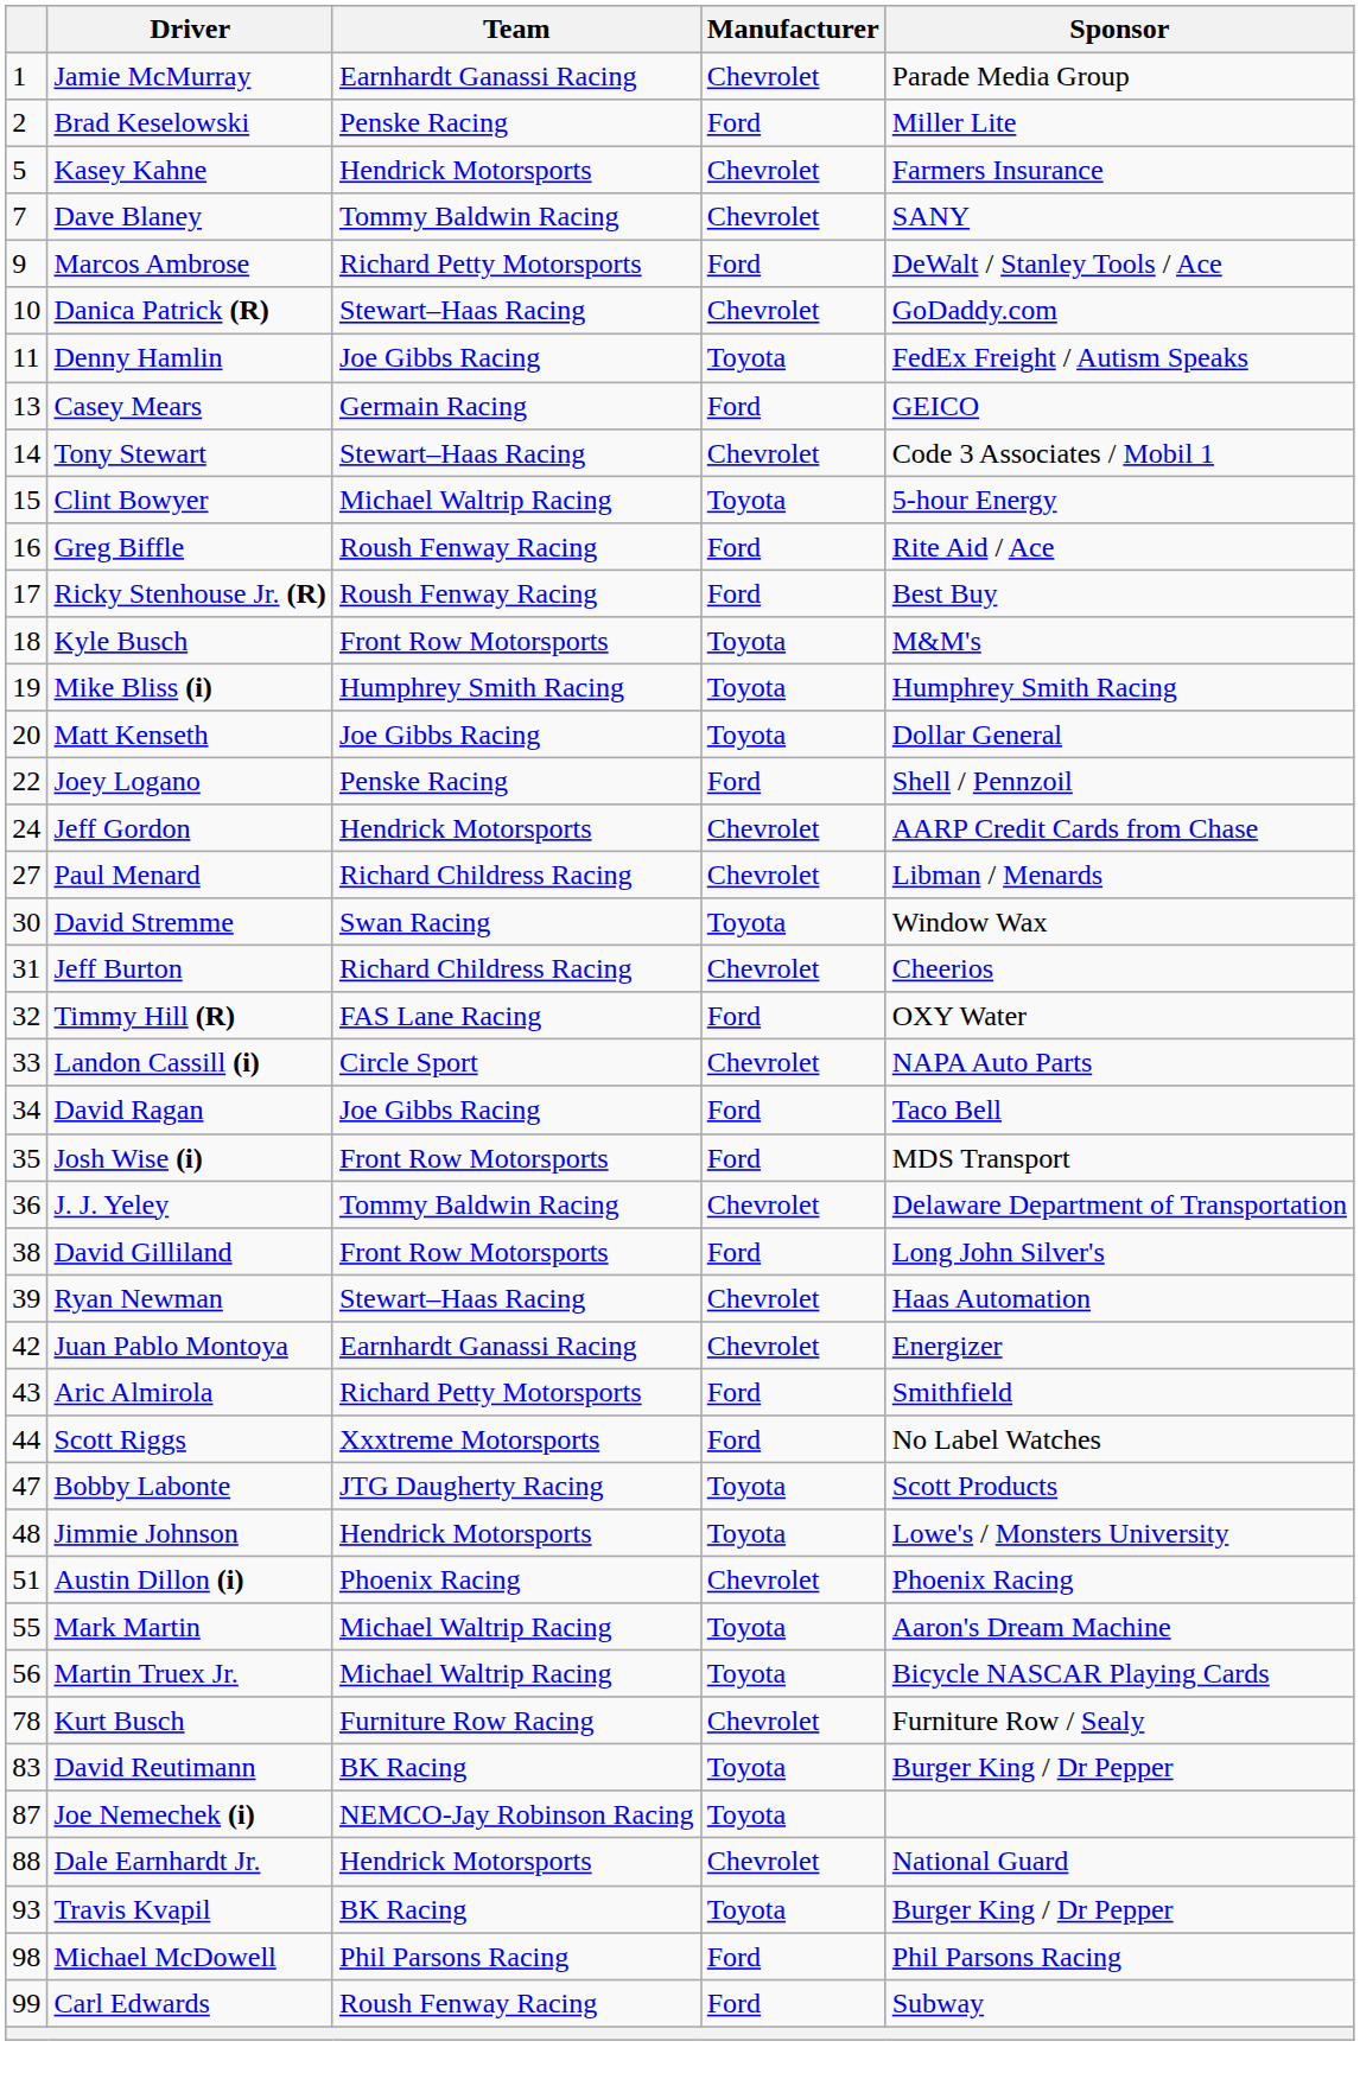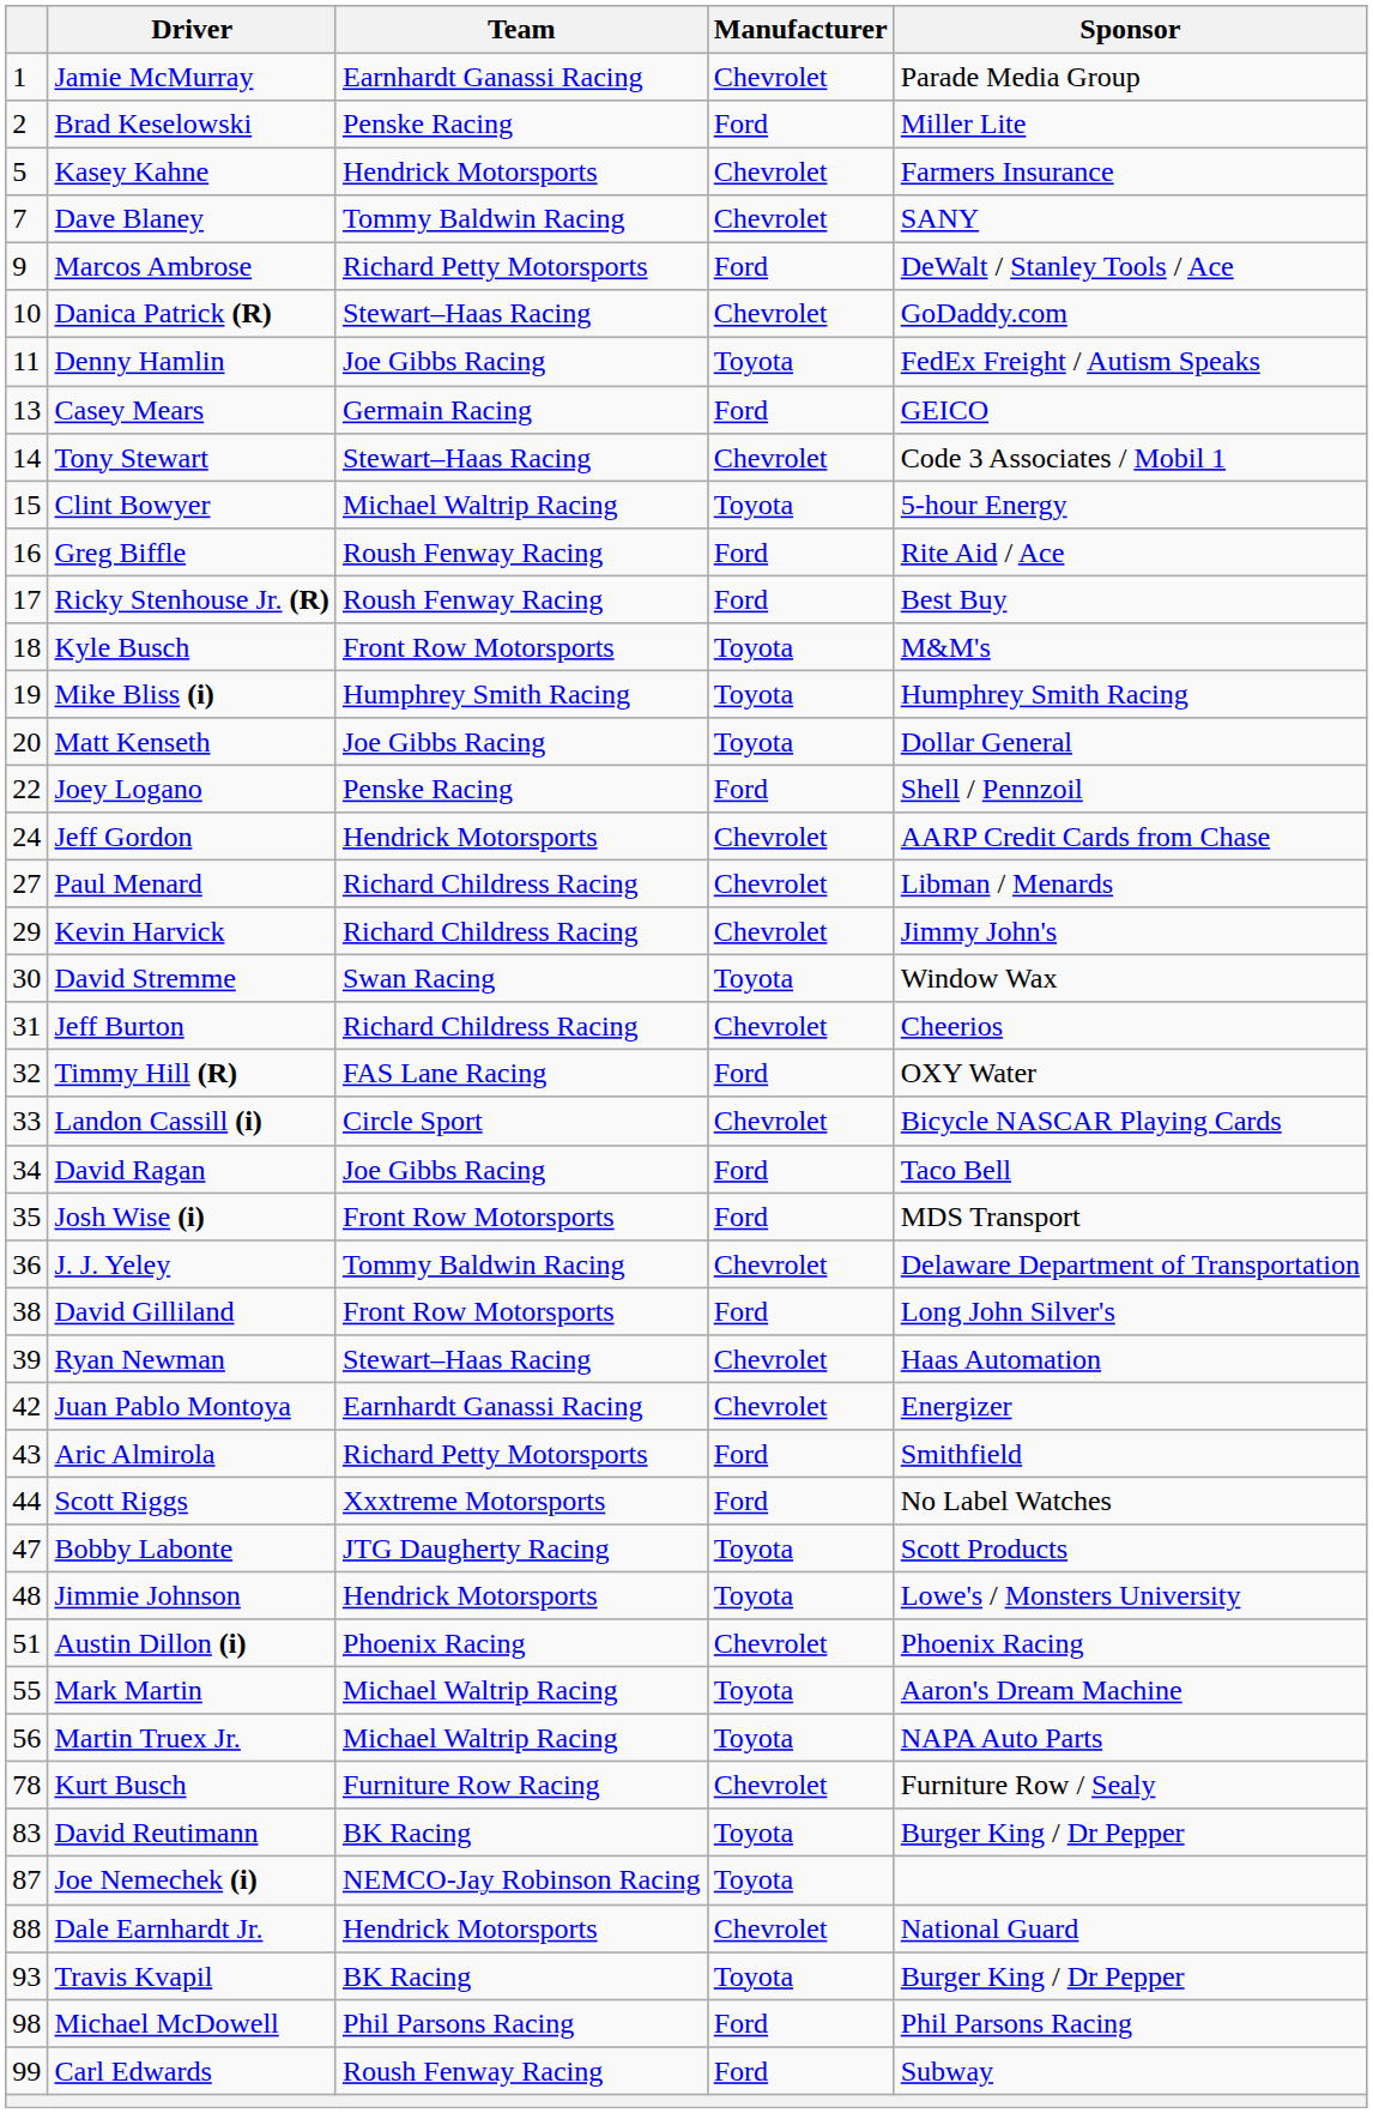 <table class="wikitable" style="font-size:95%">
 <tr>
 <th></th>
 <th>Driver</th>
 <th>Team</th>
 <th>Manufacturer</th>
 <th>Sponsor</th>
 </tr>
 <tr>
 <td>1</td>
 <td><a href='#'>Jamie McMurray</a></td>
 <td><a href='#'>Earnhardt Ganassi Racing</a></td>
 <td><a href='#'>Chevrolet</a></td>
 <td>Parade Media Group</td>
 </tr>
 <tr>
 <td>2</td>
 <td><a href='#'>Brad Keselowski</a></td>
 <td><a href='#'>Penske Racing</a></td>
 <td><a href='#'>Ford</a></td>
 <td><a href='#'>Miller Lite</a></td>
 </tr>
 <tr>
 <td>5</td>
 <td><a href='#'>Kasey Kahne</a></td>
 <td><a href='#'>Hendrick Motorsports</a></td>
 <td><a href='#'>Chevrolet</a></td>
 <td><a href='#'>Farmers Insurance</a></td>
 </tr>
 <tr>
 <td>7</td>
 <td><a href='#'>Dave Blaney</a></td>
 <td><a href='#'>Tommy Baldwin Racing</a></td>
 <td><a href='#'>Chevrolet</a></td>
 <td><a href='#'>SANY</a></td>
 </tr>
 <tr>
 <td>9</td>
 <td><a href='#'>Marcos Ambrose</a></td>
 <td><a href='#'>Richard Petty Motorsports</a></td>
 <td><a href='#'>Ford</a></td>
 <td><a href='#'>DeWalt</a> / <a href='#'>Stanley Tools</a> / <a href='#'>Ace</a></td>
 </tr>
 <tr>
 <td>10</td>
 <td><a href='#'>Danica Patrick</a> <strong>(R)</strong></td>
 <td><a href='#'>Stewart–Haas Racing</a></td>
 <td><a href='#'>Chevrolet</a></td>
 <td><a href='#'>GoDaddy.com</a></td>
 </tr>
 <tr>
 <td>11</td>
 <td><a href='#'>Denny Hamlin</a></td>
 <td><a href='#'>Joe Gibbs Racing</a></td>
 <td><a href='#'>Toyota</a></td>
 <td><a href='#'>FedEx Freight</a> / <a href='#'>Autism Speaks</a></td>
 </tr>
 <tr>
 <td>13</td>
 <td><a href='#'>Casey Mears</a></td>
 <td><a href='#'>Germain Racing</a></td>
 <td><a href='#'>Ford</a></td>
 <td><a href='#'>GEICO</a></td>
 </tr>
 <tr>
 <td>14</td>
 <td><a href='#'>Tony Stewart</a></td>
 <td><a href='#'>Stewart–Haas Racing</a></td>
 <td><a href='#'>Chevrolet</a></td>
 <td>Code 3 Associates / <a href='#'>Mobil 1</a></td>
 </tr>
 <tr>
 <td>15</td>
 <td><a href='#'>Clint Bowyer</a></td>
 <td><a href='#'>Michael Waltrip Racing</a></td>
 <td><a href='#'>Toyota</a></td>
 <td><a href='#'>5-hour Energy</a></td>
 </tr>
 <tr>
 <td>16</td>
 <td><a href='#'>Greg Biffle</a></td>
 <td><a href='#'>Roush Fenway Racing</a></td>
 <td><a href='#'>Ford</a></td>
 <td><a href='#'>Rite Aid</a> / <a href='#'>Ace</a></td>
 </tr>
 <tr>
 <td>17</td>
 <td><a href='#'>Ricky Stenhouse Jr.</a> <strong>(R)</strong></td>
 <td><a href='#'>Roush Fenway Racing</a></td>
 <td><a href='#'>Ford</a></td>
 <td><a href='#'>Best Buy</a></td>
 </tr>
 <tr>
 <td>18</td>
 <td><a href='#'>Kyle Busch</a></td>
 <td><a href='#'>Front Row Motorsports</a></td>
 <td><a href='#'>Toyota</a></td>
 <td><a href='#'>M&M's</a></td>
 </tr>
 <tr>
 <td>19</td>
 <td><a href='#'>Mike Bliss</a> <strong>(i)</strong></td>
 <td><a href='#'>Humphrey Smith Racing</a></td>
 <td><a href='#'>Toyota</a></td>
 <td><a href='#'>Humphrey Smith Racing</a></td>
 </tr>
 <tr>
 <td>20</td>
 <td><a href='#'>Matt Kenseth</a></td>
 <td><a href='#'>Joe Gibbs Racing</a></td>
 <td><a href='#'>Toyota</a></td>
 <td><a href='#'>Dollar General</a></td>
 </tr>
 <tr>
 <td>22</td>
 <td><a href='#'>Joey Logano</a></td>
 <td><a href='#'>Penske Racing</a></td>
 <td><a href='#'>Ford</a></td>
 <td><a href='#'>Shell</a> / <a href='#'>Pennzoil</a></td>
 </tr>
 <tr>
 <td>24</td>
 <td><a href='#'>Jeff Gordon</a></td>
 <td><a href='#'>Hendrick Motorsports</a></td>
 <td><a href='#'>Chevrolet</a></td>
 <td><a href='#'>AARP Credit Cards from Chase</a></td>
 </tr>
 <tr>
 <td>27</td>
 <td><a href='#'>Paul Menard</a></td>
 <td><a href='#'>Richard Childress Racing</a></td>
 <td><a href='#'>Chevrolet</a></td>
 <td><a href='#'>Libman</a> / <a href='#'>Menards</a></td>
 </tr>
 <tr>
+<td>29</td>
+<td><a href='#'>Kevin Harvick</a></td>
+<td><a href='#'>Richard Childress Racing</a></td>
+<td><a href='#'>Chevrolet</a></td>
+<td><a href='#'>Jimmy John's</a></td>
+</tr>
+<tr>
 <td>30</td>
 <td><a href='#'>David Stremme</a></td>
 <td><a href='#'>Swan Racing</a></td>
 <td><a href='#'>Toyota</a></td>
 <td>Window Wax</td>
 </tr>
 <tr>
 <td>31</td>
 <td><a href='#'>Jeff Burton</a></td>
 <td><a href='#'>Richard Childress Racing</a></td>
 <td><a href='#'>Chevrolet</a></td>
 <td><a href='#'>Cheerios</a></td>
 </tr>
 <tr>
 <td>32</td>
 <td><a href='#'>Timmy Hill</a> <strong>(R)</strong></td>
 <td><a href='#'>FAS Lane Racing</a></td>
 <td><a href='#'>Ford</a></td>
 <td>OXY Water</td>
 </tr>
 <tr>
 <td>33</td>
 <td><a href='#'>Landon Cassill</a> <strong>(i)</strong></td>
 <td><a href='#'>Circle Sport</a></td>
 <td><a href='#'>Chevrolet</a></td>
-<td><a href='#'>NAPA Auto Parts</a></td>
+<td><a href='#'>Bicycle NASCAR Playing Cards</a></td>
 </tr>
 <tr>
 <td>34</td>
 <td><a href='#'>David Ragan</a></td>
 <td><a href='#'>Joe Gibbs Racing</a></td>
 <td><a href='#'>Ford</a></td>
 <td><a href='#'>Taco Bell</a></td>
 </tr>
 <tr>
 <td>35</td>
 <td><a href='#'>Josh Wise</a> <strong>(i)</strong></td>
 <td><a href='#'>Front Row Motorsports</a></td>
 <td><a href='#'>Ford</a></td>
 <td>MDS Transport</td>
 </tr>
 <tr>
 <td>36</td>
 <td><a href='#'>J. J. Yeley</a></td>
 <td><a href='#'>Tommy Baldwin Racing</a></td>
 <td><a href='#'>Chevrolet</a></td>
 <td><a href='#'>Delaware Department of Transportation</a></td>
 </tr>
 <tr>
 <td>38</td>
 <td><a href='#'>David Gilliland</a></td>
 <td><a href='#'>Front Row Motorsports</a></td>
 <td><a href='#'>Ford</a></td>
 <td><a href='#'>Long John Silver's</a></td>
 </tr>
 <tr>
 <td>39</td>
 <td><a href='#'>Ryan Newman</a></td>
 <td><a href='#'>Stewart–Haas Racing</a></td>
 <td><a href='#'>Chevrolet</a></td>
 <td><a href='#'>Haas Automation</a></td>
 </tr>
 <tr>
 <td>42</td>
 <td><a href='#'>Juan Pablo Montoya</a></td>
 <td><a href='#'>Earnhardt Ganassi Racing</a></td>
 <td><a href='#'>Chevrolet</a></td>
 <td><a href='#'>Energizer</a></td>
 </tr>
 <tr>
 <td>43</td>
 <td><a href='#'>Aric Almirola</a></td>
 <td><a href='#'>Richard Petty Motorsports</a></td>
 <td><a href='#'>Ford</a></td>
 <td><a href='#'>Smithfield</a></td>
 </tr>
 <tr>
 <td>44</td>
 <td><a href='#'>Scott Riggs</a></td>
 <td><a href='#'>Xxxtreme Motorsports</a></td>
 <td><a href='#'>Ford</a></td>
 <td>No Label Watches</td>
 </tr>
 <tr>
 <td>47</td>
 <td><a href='#'>Bobby Labonte</a></td>
 <td><a href='#'>JTG Daugherty Racing</a></td>
 <td><a href='#'>Toyota</a></td>
 <td><a href='#'>Scott Products</a></td>
 </tr>
 <tr>
 <td>48</td>
 <td><a href='#'>Jimmie Johnson</a></td>
 <td><a href='#'>Hendrick Motorsports</a></td>
 <td><a href='#'>Toyota</a></td>
 <td><a href='#'>Lowe's</a> / <a href='#'>Monsters University</a></td>
 </tr>
 <tr>
 <td>51</td>
 <td><a href='#'>Austin Dillon</a> <strong>(i)</strong></td>
 <td><a href='#'>Phoenix Racing</a></td>
 <td><a href='#'>Chevrolet</a></td>
 <td><a href='#'>Phoenix Racing</a></td>
 </tr>
 <tr>
 <td>55</td>
 <td><a href='#'>Mark Martin</a></td>
 <td><a href='#'>Michael Waltrip Racing</a></td>
 <td><a href='#'>Toyota</a></td>
 <td><a href='#'>Aaron's Dream Machine</a></td>
 </tr>
 <tr>
 <td>56</td>
 <td><a href='#'>Martin Truex Jr.</a></td>
 <td><a href='#'>Michael Waltrip Racing</a></td>
 <td><a href='#'>Toyota</a></td>
-<td><a href='#'>Bicycle NASCAR Playing Cards</a></td>
+<td><a href='#'>NAPA Auto Parts</a></td>
 </tr>
 <tr>
 <td>78</td>
 <td><a href='#'>Kurt Busch</a></td>
 <td><a href='#'>Furniture Row Racing</a></td>
 <td><a href='#'>Chevrolet</a></td>
 <td>Furniture Row / <a href='#'>Sealy</a></td>
 </tr>
 <tr>
 <td>83</td>
 <td><a href='#'>David Reutimann</a></td>
 <td><a href='#'>BK Racing</a></td>
 <td><a href='#'>Toyota</a></td>
 <td><a href='#'>Burger King</a> / <a href='#'>Dr Pepper</a></td>
 </tr>
 <tr>
 <td>87</td>
 <td><a href='#'>Joe Nemechek</a> <strong>(i)</strong></td>
 <td><a href='#'>NEMCO-Jay Robinson Racing</a></td>
 <td><a href='#'>Toyota</a></td>
 <td></td>
 </tr>
 <tr>
 <td>88</td>
 <td><a href='#'>Dale Earnhardt Jr.</a></td>
 <td><a href='#'>Hendrick Motorsports</a></td>
 <td><a href='#'>Chevrolet</a></td>
 <td><a href='#'>National Guard</a></td>
 </tr>
 <tr>
 <td>93</td>
 <td><a href='#'>Travis Kvapil</a></td>
 <td><a href='#'>BK Racing</a></td>
 <td><a href='#'>Toyota</a></td>
 <td><a href='#'>Burger King</a> / <a href='#'>Dr Pepper</a></td>
 </tr>
 <tr>
 <td>98</td>
 <td><a href='#'>Michael McDowell</a></td>
 <td><a href='#'>Phil Parsons Racing</a></td>
 <td><a href='#'>Ford</a></td>
 <td><a href='#'>Phil Parsons Racing</a></td>
 </tr>
 <tr>
 <td>99</td>
 <td><a href='#'>Carl Edwards</a></td>
 <td><a href='#'>Roush Fenway Racing</a></td>
 <td><a href='#'>Ford</a></td>
 <td><a href='#'>Subway</a></td>
 </tr>
 <tr>
 <th colspan="5"></th>
 </tr>
 </table>
